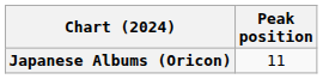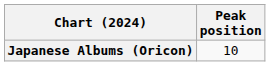 <table class="wikitable plainrowheaders" style="text-align:center">
 <tr>
 <th scope="col">Chart (2024)</th>
 <th scope="col">Peak<br>position</th>
 </tr>
 <tr>
 <th scope="row">Japanese Albums (Oricon)</th>
-<td>11</td>
+<td>10</td>
 </tr>
 </table>
